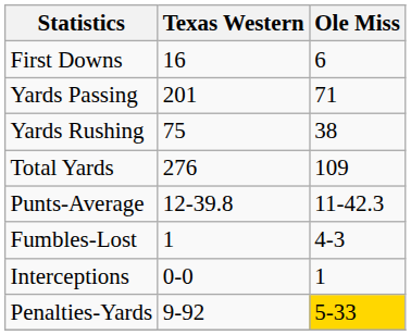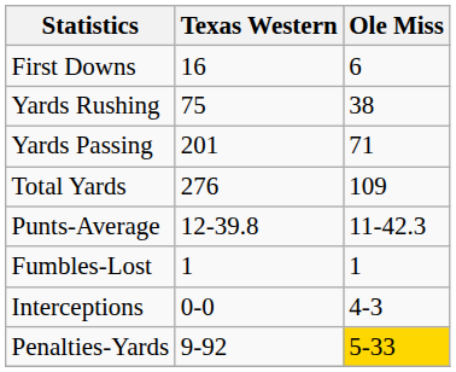 <table class="wikitable">
 <tr>
 <th>Statistics</th>
 <th>Texas Western</th>
 <th>Ole Miss</th>
 </tr>
 <tr>
 <td>First Downs</td>
 <td>16</td>
 <td>6</td>
 </tr>
 <tr>
+<td>Yards Rushing</td>
+<td>75</td>
+<td>38</td>
+</tr>
+<tr>
 <td>Yards Passing</td>
 <td>201</td>
 <td>71</td>
-</tr>
-<tr>
-<td>Yards Rushing</td>
-<td>75</td>
-<td>38</td>
 </tr>
 <tr>
 <td>Total Yards</td>
 <td>276</td>
 <td>109</td>
 </tr>
 <tr>
 <td>Punts-Average</td>
 <td>12-39.8</td>
 <td>11-42.3</td>
 </tr>
 <tr>
 <td>Fumbles-Lost</td>
 <td>1</td>
-<td>4-3</td>
+<td>1</td>
 </tr>
 <tr>
 <td>Interceptions</td>
 <td>0-0</td>
-<td>1</td>
+<td>4-3</td>
 </tr>
 <tr>
 <td>Penalties-Yards</td>
 <td>9-92</td>
 <td style="background: gold;">5-33</td>
 </tr>
 <tr>
 </tr>
 </table>
